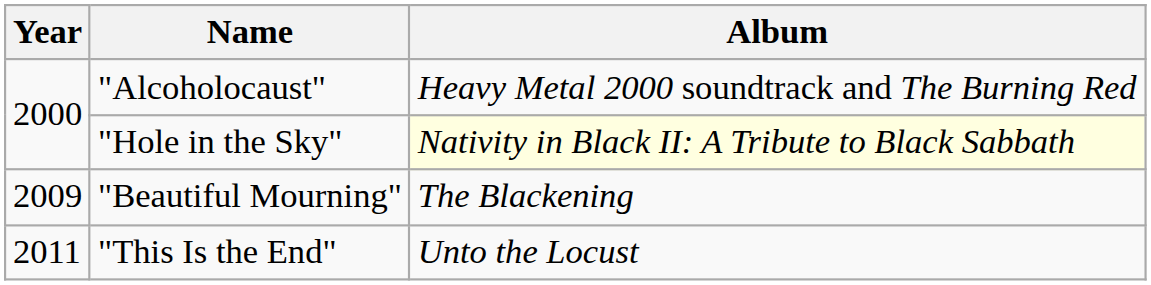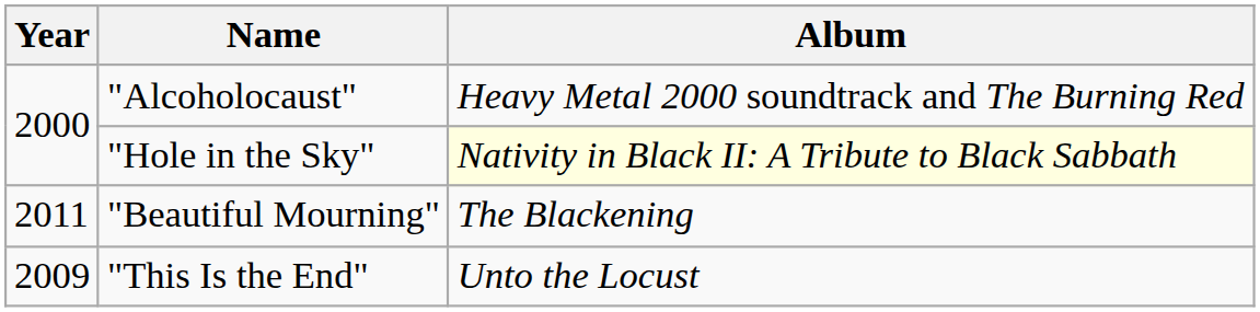 <table class=wikitable>
 <tr>
 <th>Year</th>
 <th>Name</th>
 <th>Album</th>
 </tr>
 <tr>
 <td rowspan=2>2000</td>
 <td>"Alcoholocaust"</td>
 <td><em>Heavy Metal 2000</em> soundtrack and <em>The Burning Red</em></td>
 </tr>
 <tr>
 <td>"Hole in the Sky"</td>
 <td style="background: lightyellow;"><em>Nativity in Black II: A Tribute to Black Sabbath</em></td>
 </tr>
 <tr>
-<td>2009</td>
+<td>2011</td>
 <td>"Beautiful Mourning"</td>
 <td><em>The Blackening</em></td>
 </tr>
 <tr>
-<td>2011</td>
+<td>2009</td>
 <td>"This Is the End"</td>
 <td><em>Unto the Locust</em></td>
 </tr>
 </table>
